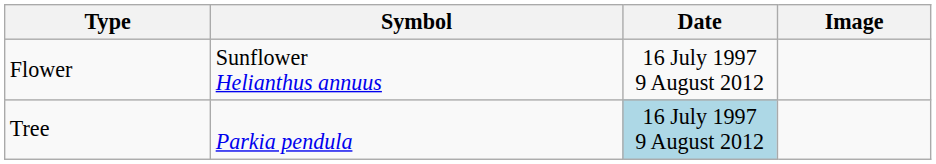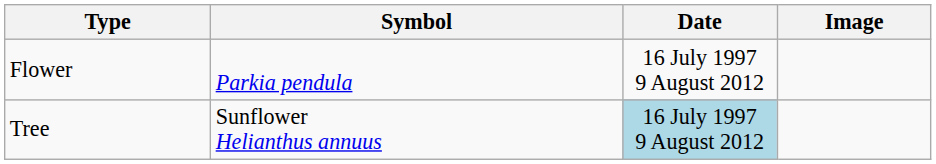 <table class="wikitable">
 <tr>
 <th width="20%">Type</th>
 <th width="40%">Symbol</th>
 <th width="15%">Date</th>
 <th width="15%">Image</th>
 </tr>
 <tr>
 <td>Flower</td>
-<td>Sunflower<br><em><a href='#'>Helianthus annuus</a></em></td>
+<td><br><em><a href='#'>Parkia pendula</a></em></td>
 <td align="center">16 July 1997<br>9 August 2012</td>
 <td align="center"></td>
 </tr>
 <tr>
 <td>Tree</td>
-<td><br><em><a href='#'>Parkia pendula</a></em></td>
+<td>Sunflower<br><em><a href='#'>Helianthus annuus</a></em></td>
 <td align="center" style="background: lightblue;">16 July 1997<br>9 August 2012</td>
 <td align="center"></td>
 </tr>
 </table>
